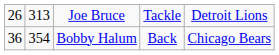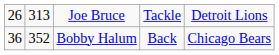 <table class="wikitable" style="text-align:center">
 <tr>
 <td>26</td>
 <td>313</td>
 <td><a href='#'>Joe Bruce</a></td>
 <td><a href='#'>Tackle</a></td>
 <td><a href='#'>Detroit Lions</a></td>
 </tr>
 <tr>
 <td>36</td>
-<td>354</td>
+<td>352</td>
 <td><a href='#'>Bobby Halum</a></td>
 <td><a href='#'>Back</a></td>
 <td><a href='#'>Chicago Bears</a></td>
 </tr>
 </table>
